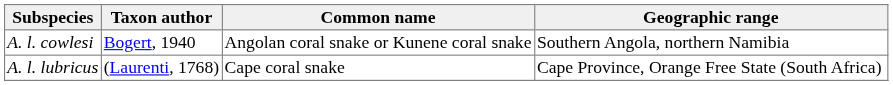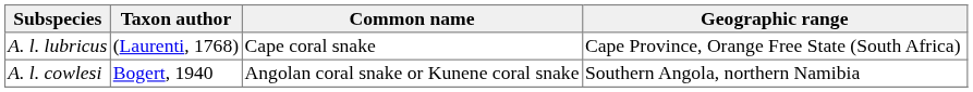 <table cellspacing=0 cellpadding=2 border=1 style="border-collapse: collapse;">
 <tr>
 <th bgcolor="#f0f0f0">Subspecies</th>
 <th bgcolor="#f0f0f0">Taxon author</th>
 <th bgcolor="#f0f0f0">Common name</th>
 <th bgcolor="#f0f0f0">Geographic range</th>
 </tr>
 <tr>
+<td><em>A. l. lubricus</em></td>
+<td>(<a href='#'>Laurenti</a>, 1768)</td>
+<td>Cape coral snake</td>
+<td style="width:40%">Cape Province, Orange Free State (South Africa)</td>
+</tr>
+<tr>
 <td><em>A. l. cowlesi</em></td>
 <td><a href='#'>Bogert</a>, 1940</td>
 <td>Angolan coral snake or Kunene coral snake</td>
 <td>Southern Angola, northern Namibia</td>
 </tr>
 <tr>
-<td><em>A. l. lubricus</em></td>
-<td>(<a href='#'>Laurenti</a>, 1768)</td>
-<td>Cape coral snake</td>
-<td style="width:40%">Cape Province, Orange Free State (South Africa)</td>
-</tr>
-<tr>
 </tr>
 </table>
